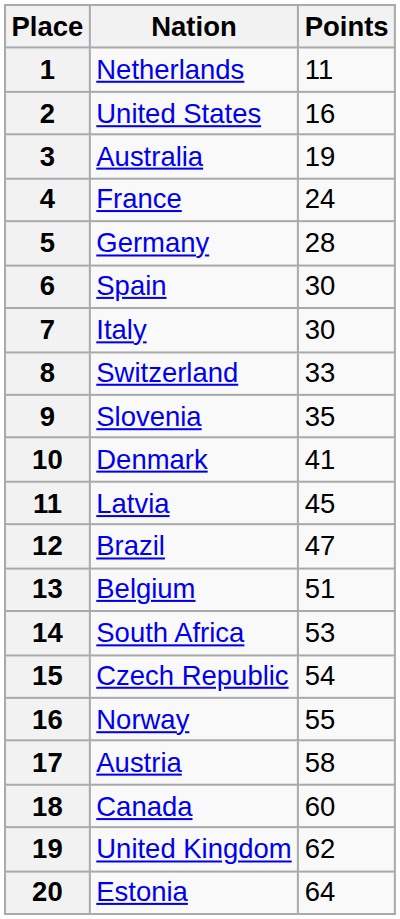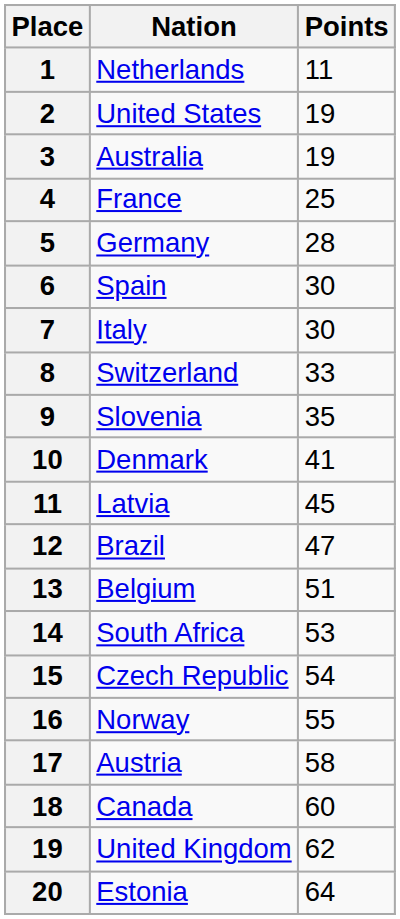 <table class="wikitable" style="font-size: 85%">
 <tr>
 <th>Place</th>
 <th>Nation</th>
 <th>Points</th>
 </tr>
 <tr>
 <th>1</th>
 <td> <a href='#'>Netherlands</a></td>
 <td>11</td>
 </tr>
 <tr>
 <th>2</th>
 <td> <a href='#'>United States</a></td>
-<td>16</td>
+<td>19</td>
 </tr>
 <tr>
 <th>3</th>
 <td> <a href='#'>Australia</a></td>
 <td>19</td>
 </tr>
 <tr>
 <th>4</th>
 <td> <a href='#'>France</a></td>
-<td>24</td>
+<td>25</td>
 </tr>
 <tr>
 <th>5</th>
 <td> <a href='#'>Germany</a></td>
 <td>28</td>
 </tr>
 <tr>
 <th>6</th>
 <td> <a href='#'>Spain</a></td>
 <td>30</td>
 </tr>
 <tr>
 <th>7</th>
 <td> <a href='#'>Italy</a></td>
 <td>30</td>
 </tr>
 <tr>
 <th>8</th>
 <td> <a href='#'>Switzerland</a></td>
 <td>33</td>
 </tr>
 <tr>
 <th>9</th>
 <td> <a href='#'>Slovenia</a></td>
 <td>35</td>
 </tr>
 <tr>
 <th>10</th>
 <td> <a href='#'>Denmark</a></td>
 <td>41</td>
 </tr>
 <tr>
 <th>11</th>
 <td> <a href='#'>Latvia</a></td>
 <td>45</td>
 </tr>
 <tr>
 <th>12</th>
 <td> <a href='#'>Brazil</a></td>
 <td>47</td>
 </tr>
 <tr>
 <th>13</th>
 <td> <a href='#'>Belgium</a></td>
 <td>51</td>
 </tr>
 <tr>
 <th>14</th>
 <td> <a href='#'>South Africa</a></td>
 <td>53</td>
 </tr>
 <tr>
 <th>15</th>
 <td> <a href='#'>Czech Republic</a></td>
 <td>54</td>
 </tr>
 <tr>
 <th>16</th>
 <td> <a href='#'>Norway</a></td>
 <td>55</td>
 </tr>
 <tr>
 <th>17</th>
 <td> <a href='#'>Austria</a></td>
 <td>58</td>
 </tr>
 <tr>
 <th>18</th>
 <td> <a href='#'>Canada</a></td>
 <td>60</td>
 </tr>
 <tr>
 <th>19</th>
 <td> <a href='#'>United Kingdom</a></td>
 <td>62</td>
 </tr>
 <tr>
 <th>20</th>
 <td> <a href='#'>Estonia</a></td>
 <td>64</td>
 </tr>
 <tr>
 </tr>
 </table>
